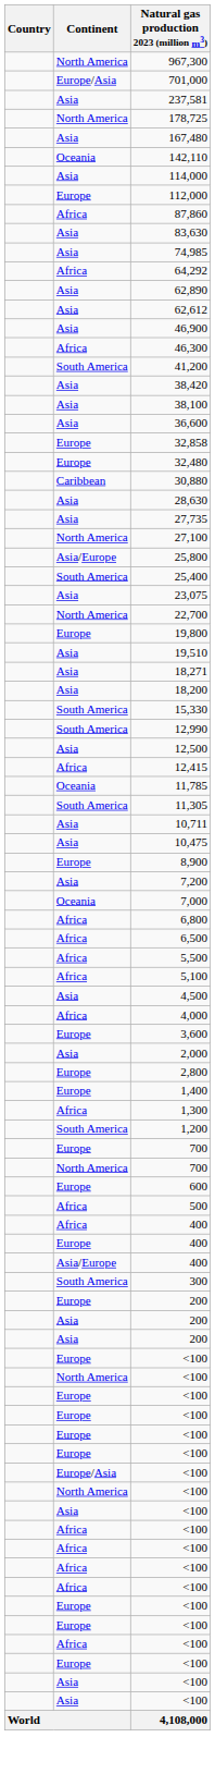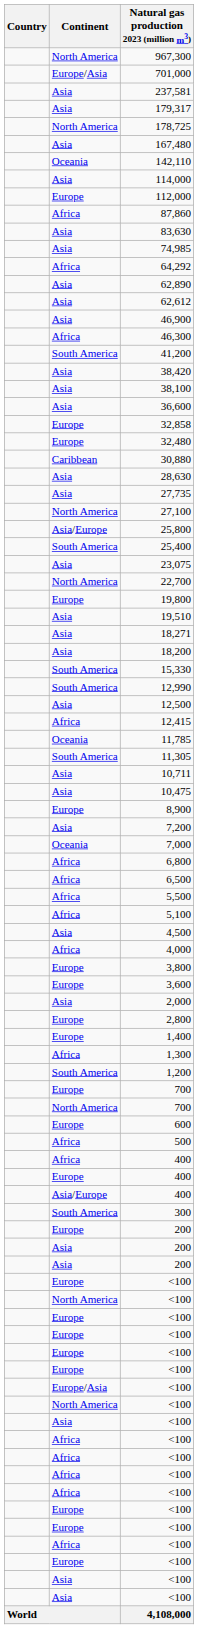 <table class="sortable static-row-numbers nowrap wikitable" style=text-align:right>
 <tr class="wrap static-row-header">
 <th>Country</th>
 <th>Continent</th>
 <th>Natural gas<br>production<br><small>2023 (million <a href='#'>m<sup>3</sup></a>)</small></th>
 </tr>
 <tr>
 <td align="left"></td>
 <td align="left"><a href='#'>North America</a></td>
 <td>967,300</td>
 </tr>
 <tr>
 <td align="left"></td>
 <td align="left"><a href='#'>Europe</a>/<a href='#'>Asia</a></td>
 <td>701,000</td>
 </tr>
 <tr>
 <td align="left"></td>
 <td align="left"><a href='#'>Asia</a></td>
 <td>237,581</td>
+</tr>
+<tr>
+<td align="left"></td>
+<td align="left"><a href='#'>Asia</a></td>
+<td>179,317</td>
 </tr>
 <tr>
 <td align="left"></td>
 <td align="left"><a href='#'>North America</a></td>
 <td>178,725</td>
 </tr>
 <tr>
 <td align="left"></td>
 <td align="left"><a href='#'>Asia</a></td>
 <td>167,480</td>
 </tr>
 <tr>
 <td align="left"></td>
 <td align="left"><a href='#'>Oceania</a></td>
 <td>142,110</td>
 </tr>
 <tr>
 <td align="left"></td>
 <td align="left"><a href='#'>Asia</a></td>
 <td>114,000</td>
 </tr>
 <tr>
 <td align="left"></td>
 <td align="left"><a href='#'>Europe</a></td>
 <td>112,000</td>
 </tr>
 <tr>
 <td align="left"></td>
 <td align="left"><a href='#'>Africa</a></td>
 <td>87,860</td>
 </tr>
 <tr>
 <td align="left"></td>
 <td align="left"><a href='#'>Asia</a></td>
 <td>83,630</td>
 </tr>
 <tr>
 <td align="left"></td>
 <td align="left"><a href='#'>Asia</a></td>
 <td>74,985</td>
 </tr>
 <tr>
 <td align="left"></td>
 <td align="left"><a href='#'>Africa</a></td>
 <td>64,292</td>
 </tr>
 <tr>
 <td align="left"></td>
 <td align="left"><a href='#'>Asia</a></td>
 <td>62,890</td>
 </tr>
 <tr>
 <td align="left"></td>
 <td align="left"><a href='#'>Asia</a></td>
 <td>62,612</td>
 </tr>
 <tr>
 <td align="left"></td>
 <td align="left"><a href='#'>Asia</a></td>
 <td>46,900</td>
 </tr>
 <tr>
 <td align="left"></td>
 <td align="left"><a href='#'>Africa</a></td>
 <td>46,300</td>
 </tr>
 <tr>
 <td align="left"></td>
 <td align="left"><a href='#'>South America</a></td>
 <td>41,200</td>
 </tr>
 <tr>
 <td align="left"></td>
 <td align="left"><a href='#'>Asia</a></td>
 <td>38,420</td>
 </tr>
 <tr>
 <td align="left"></td>
 <td align="left"><a href='#'>Asia</a></td>
 <td>38,100</td>
 </tr>
 <tr>
 <td align="left"></td>
 <td align="left"><a href='#'>Asia</a></td>
 <td>36,600</td>
 </tr>
 <tr>
 <td align="left"></td>
 <td align="left"><a href='#'>Europe</a></td>
 <td>32,858</td>
 </tr>
 <tr>
 <td align="left"></td>
 <td align="left"><a href='#'>Europe</a></td>
 <td>32,480</td>
 </tr>
 <tr>
 <td align="left"></td>
 <td align="left"><a href='#'>Caribbean</a></td>
 <td>30,880</td>
 </tr>
 <tr>
 <td align="left"></td>
 <td align="left"><a href='#'>Asia</a></td>
 <td>28,630</td>
 </tr>
 <tr>
 <td align="left"></td>
 <td align="left"><a href='#'>Asia</a></td>
 <td>27,735</td>
 </tr>
 <tr>
 <td align="left"></td>
 <td align="left"><a href='#'>North America</a></td>
 <td>27,100</td>
 </tr>
 <tr>
 <td align="left"></td>
 <td align="left"><a href='#'>Asia</a>/<a href='#'>Europe</a></td>
 <td>25,800</td>
 </tr>
 <tr>
 <td align="left"></td>
 <td align="left"><a href='#'>South America</a></td>
 <td>25,400</td>
 </tr>
 <tr>
 <td align="left"></td>
 <td align="left"><a href='#'>Asia</a></td>
 <td>23,075</td>
 </tr>
 <tr>
 <td align="left"></td>
 <td align="left"><a href='#'>North America</a></td>
 <td>22,700</td>
 </tr>
 <tr>
 <td align="left"></td>
 <td align="left"><a href='#'>Europe</a></td>
 <td>19,800</td>
 </tr>
 <tr>
 <td align="left"></td>
 <td align="left"><a href='#'>Asia</a></td>
 <td>19,510</td>
 </tr>
 <tr>
 <td align="left"></td>
 <td align="left"><a href='#'>Asia</a></td>
 <td>18,271</td>
 </tr>
 <tr>
 <td align="left"></td>
 <td align="left"><a href='#'>Asia</a></td>
 <td>18,200</td>
 </tr>
 <tr>
 <td align="left"></td>
 <td align="left"><a href='#'>South America</a></td>
 <td>15,330</td>
 </tr>
 <tr>
 <td align="left"></td>
 <td align="left"><a href='#'>South America</a></td>
 <td>12,990</td>
 </tr>
 <tr>
 <td align="left"></td>
 <td align="left"><a href='#'>Asia</a></td>
 <td>12,500</td>
 </tr>
 <tr>
 <td align="left"></td>
 <td align="left"><a href='#'>Africa</a></td>
 <td>12,415</td>
 </tr>
 <tr>
 <td align="left"></td>
 <td align="left"><a href='#'>Oceania</a></td>
 <td>11,785</td>
 </tr>
 <tr>
 <td align="left"></td>
 <td align="left"><a href='#'>South America</a></td>
 <td>11,305</td>
 </tr>
 <tr>
 <td align="left"></td>
 <td align="left"><a href='#'>Asia</a></td>
 <td>10,711</td>
 </tr>
 <tr>
 <td align="left"></td>
 <td align="left"><a href='#'>Asia</a></td>
 <td>10,475</td>
 </tr>
 <tr>
 <td align="left"></td>
 <td align="left"><a href='#'>Europe</a></td>
 <td>8,900</td>
 </tr>
 <tr>
 <td align="left"></td>
 <td align="left"><a href='#'>Asia</a></td>
 <td>7,200</td>
 </tr>
 <tr>
 <td align="left"></td>
 <td align="left"><a href='#'>Oceania</a></td>
 <td>7,000</td>
 </tr>
 <tr>
 <td align="left"></td>
 <td align="left"><a href='#'>Africa</a></td>
 <td>6,800</td>
 </tr>
 <tr>
 <td align="left"></td>
 <td align="left"><a href='#'>Africa</a></td>
 <td>6,500</td>
 </tr>
 <tr>
 <td align="left"></td>
 <td align="left"><a href='#'>Africa</a></td>
 <td>5,500</td>
 </tr>
 <tr>
 <td align="left"></td>
 <td align="left"><a href='#'>Africa</a></td>
 <td>5,100</td>
 </tr>
 <tr>
 <td align="left"></td>
 <td align="left"><a href='#'>Asia</a></td>
 <td>4,500</td>
 </tr>
 <tr>
 <td align="left"></td>
 <td align="left"><a href='#'>Africa</a></td>
 <td>4,000</td>
 </tr>
 <tr>
 <td align="left"></td>
 <td align="left"><a href='#'>Europe</a></td>
+<td>3,800</td>
+</tr>
+<tr>
+<td align="left"></td>
+<td align="left"><a href='#'>Europe</a></td>
 <td>3,600</td>
 </tr>
 <tr>
 <td align="left"></td>
 <td align="left"><a href='#'>Asia</a></td>
 <td>2,000</td>
 </tr>
 <tr>
 <td align="left"></td>
 <td align="left"><a href='#'>Europe</a></td>
 <td>2,800</td>
 </tr>
 <tr>
 <td align="left"></td>
 <td align="left"><a href='#'>Europe</a></td>
 <td>1,400</td>
 </tr>
 <tr>
 <td align="left"></td>
 <td align="left"><a href='#'>Africa</a></td>
 <td>1,300</td>
 </tr>
 <tr>
 <td align="left"></td>
 <td align="left"><a href='#'>South America</a></td>
 <td>1,200</td>
 </tr>
 <tr>
 <td align="left"></td>
 <td align="left"><a href='#'>Europe</a></td>
 <td>700</td>
 </tr>
 <tr>
 <td align="left"></td>
 <td align="left"><a href='#'>North America</a></td>
 <td>700</td>
 </tr>
 <tr>
 <td align="left"></td>
 <td align="left"><a href='#'>Europe</a></td>
 <td>600</td>
 </tr>
 <tr>
 <td align="left"></td>
 <td align="left"><a href='#'>Africa</a></td>
 <td>500</td>
 </tr>
 <tr>
 <td align="left"></td>
 <td align="left"><a href='#'>Africa</a></td>
 <td>400</td>
 </tr>
 <tr>
 <td align="left"></td>
 <td align="left"><a href='#'>Europe</a></td>
 <td>400</td>
 </tr>
 <tr>
 <td align="left"></td>
 <td align="left"><a href='#'>Asia</a>/<a href='#'>Europe</a></td>
 <td>400</td>
 </tr>
 <tr>
 <td align="left"></td>
 <td align="left"><a href='#'>South America</a></td>
 <td>300</td>
 </tr>
 <tr>
 <td align="left"></td>
 <td align="left"><a href='#'>Europe</a></td>
 <td>200</td>
 </tr>
 <tr>
 <td align="left"></td>
 <td align="left"><a href='#'>Asia</a></td>
 <td>200</td>
 </tr>
 <tr>
 <td align="left"></td>
 <td align="left"><a href='#'>Asia</a></td>
 <td>200</td>
 </tr>
 <tr>
 <td align="left"></td>
 <td align="left"><a href='#'>Europe</a></td>
 <td><100</td>
 </tr>
 <tr>
 <td align="left"></td>
 <td align="left"><a href='#'>North America</a></td>
 <td><100</td>
 </tr>
 <tr>
 <td align="left"></td>
 <td align="left"><a href='#'>Europe</a></td>
 <td><100</td>
 </tr>
 <tr>
 <td align="left"></td>
 <td align="left"><a href='#'>Europe</a></td>
 <td><100</td>
 </tr>
 <tr>
 <td align="left"></td>
 <td align="left"><a href='#'>Europe</a></td>
 <td><100</td>
 </tr>
 <tr>
 <td align="left"></td>
 <td align="left"><a href='#'>Europe</a></td>
 <td><100</td>
 </tr>
 <tr>
 <td align="left"></td>
 <td align="left"><a href='#'>Europe</a>/<a href='#'>Asia</a></td>
 <td><100</td>
 </tr>
 <tr>
 <td align="left"></td>
 <td align="left"><a href='#'>North America</a></td>
 <td><100</td>
 </tr>
 <tr>
 <td align="left"></td>
 <td align="left"><a href='#'>Asia</a></td>
 <td><100</td>
 </tr>
 <tr>
 <td align="left"></td>
 <td align="left"><a href='#'>Africa</a></td>
 <td><100</td>
 </tr>
 <tr>
 <td align="left"></td>
 <td align="left"><a href='#'>Africa</a></td>
 <td><100</td>
 </tr>
 <tr>
 <td align="left"></td>
 <td align="left"><a href='#'>Africa</a></td>
 <td><100</td>
 </tr>
 <tr>
 <td align="left"></td>
 <td align="left"><a href='#'>Africa</a></td>
 <td><100</td>
 </tr>
 <tr>
 <td align="left"></td>
 <td align="left"><a href='#'>Europe</a></td>
 <td><100</td>
 </tr>
 <tr>
 <td align="left"></td>
 <td align="left"><a href='#'>Europe</a></td>
 <td><100</td>
 </tr>
 <tr>
 <td align="left"></td>
 <td align="left"><a href='#'>Africa</a></td>
 <td><100</td>
 </tr>
 <tr>
 <td align="left"></td>
 <td align="left"><a href='#'>Europe</a></td>
 <td><100</td>
 </tr>
 <tr>
 <td align="left"></td>
 <td align="left"><a href='#'>Asia</a></td>
 <td><100</td>
 </tr>
 <tr>
 <td align="left"></td>
 <td align="left"><a href='#'>Asia</a></td>
 <td><100</td>
 </tr>
 <tr class="sortbottom">
 <th colspan="2" style="text-align:left ">World</th>
 <th style="text-align:right ">4,108,000</th>
 </tr>
 </table>
